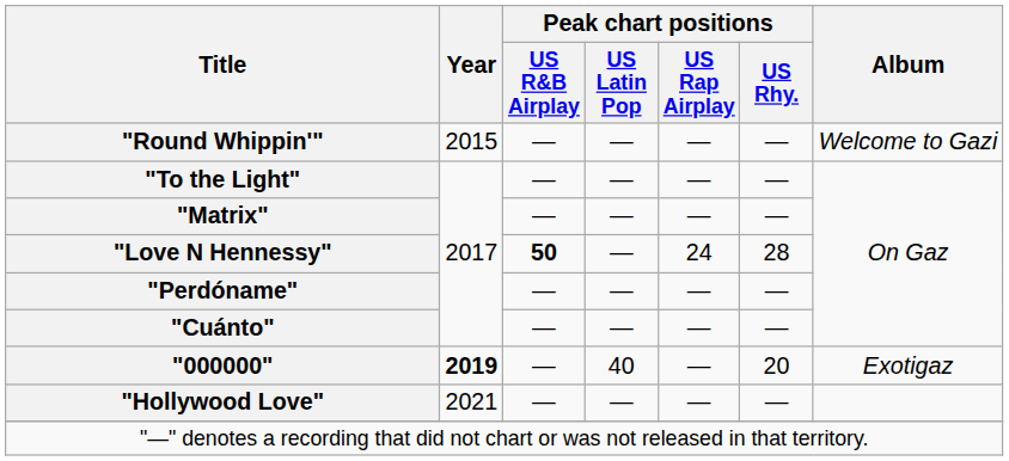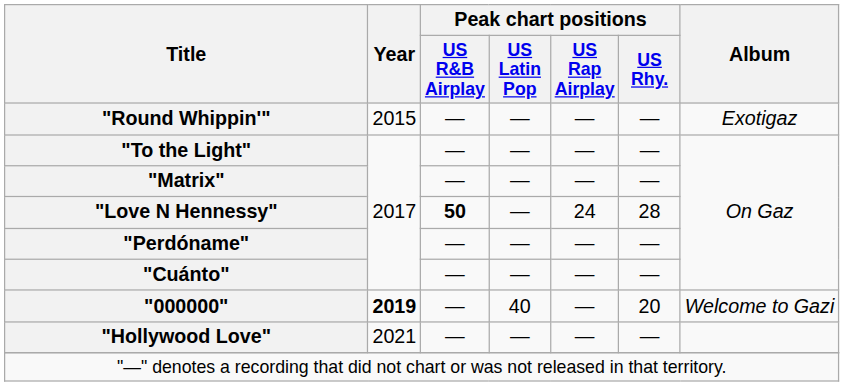 <table class="wikitable plainrowheaders" style="text-align:center;">
 <tr>
 <th scope="col" rowspan="2" style="width:18em;">Title</th>
 <th scope="col" rowspan="2" style="width:1em;">Year</th>
 <th scope="col" colspan="4">Peak chart positions</th>
 <th scope="col" rowspan="2">Album</th>
 </tr>
 <tr>
 <th scope="col" style="width:3em;font-size:90%;"><a href='#'>US<br>R&B<br>Airplay</a><br></th>
 <th scope="col" style="width:3em;font-size:90%;"><a href='#'>US<br>Latin<br>Pop</a><br></th>
 <th scope="col" style="width:3em;font-size:90%;"><a href='#'>US<br>Rap<br>Airplay</a><br></th>
 <th scope="col" style="width:3em;font-size:90%;"><a href='#'>US<br>Rhy.</a><br></th>
 </tr>
 <tr>
 <th scope="row">"Round Whippin'"</th>
 <td>2015</td>
 <td>—</td>
 <td>—</td>
 <td>—</td>
 <td>—</td>
-<td><em>Welcome to Gazi</em></td>
+<td><em>Exotigaz</em></td>
 </tr>
 <tr>
 <th scope="row">"To the Light"</th>
 <td rowspan="5">2017</td>
 <td>—</td>
 <td>—</td>
 <td>—</td>
 <td>—</td>
 <td rowspan="5"><em>On Gaz</em></td>
 </tr>
 <tr>
 <th scope="row">"Matrix"</th>
 <td>—</td>
 <td>—</td>
 <td>—</td>
 <td>—</td>
 </tr>
 <tr>
 <th scope="row">"Love N Hennessy"<br></th>
 <td><strong>50</strong></td>
 <td>—</td>
 <td>24</td>
 <td>28</td>
 </tr>
 <tr>
 <th scope="row">"Perdóname"</th>
 <td>—</td>
 <td>—</td>
 <td>—</td>
 <td>—</td>
 </tr>
 <tr>
 <th scope="row">"Cuánto"<br></th>
 <td>—</td>
 <td>—</td>
 <td>—</td>
 <td>—</td>
 </tr>
 <tr>
 <th scope="row">"000000"</th>
 <td><strong>2019</strong></td>
 <td>—</td>
 <td>40</td>
 <td>—</td>
 <td>20</td>
-<td><em>Exotigaz</em></td>
+<td><em>Welcome to Gazi</em></td>
 </tr>
 <tr>
 <th scope="row">"Hollywood Love"<br></th>
 <td>2021</td>
 <td>—</td>
 <td>—</td>
 <td>—</td>
 <td>—</td>
 <td></td>
 </tr>
 <tr>
 </tr>
 <tr>
 <td colspan="14" style="font-size:90%">"—" denotes a recording that did not chart or was not released in that territory.</td>
 </tr>
 </table>
